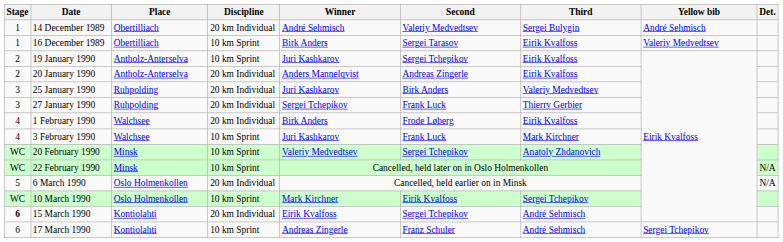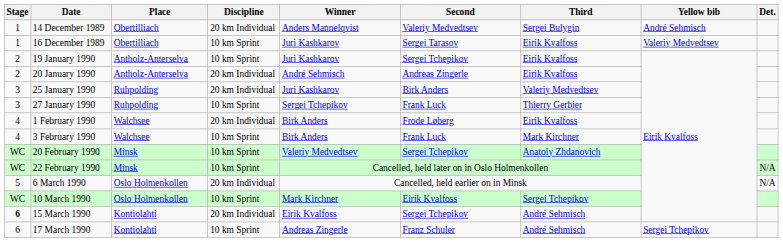 <table class="wikitable" style="font-size:95%;">
 <tr>
 <th width="10">Stage</th>
 <th width="125">Date</th>
 <th width="150">Place</th>
 <th width="110">Discipline</th>
 <th width="190">Winner</th>
 <th width="190">Second</th>
 <th width="190">Third</th>
 <th width="183">Yellow bib <br> </th>
 <th width="8">Det.</th>
 </tr>
 <tr>
 <td align=center>1</td>
 <td>14 December 1989</td>
 <td> <a href='#'>Obertilliach</a></td>
 <td>20 km Individual</td>
-<td> <a href='#'>André Sehmisch</a></td>
+<td> <a href='#'>Anders Mannelqvist</a></td>
 <td> <a href='#'>Valeriy Medvedtsev</a></td>
 <td> <a href='#'>Sergei Bulygin</a></td>
 <td> <a href='#'>André Sehmisch</a></td>
 <td></td>
 </tr>
 <tr>
 <td align=center>1</td>
 <td>16 December 1989</td>
 <td> <a href='#'>Obertilliach</a></td>
 <td>10 km Sprint</td>
-<td> <a href='#'>Birk Anders</a></td>
+<td> <a href='#'>Juri Kashkarov</a></td>
 <td> <a href='#'>Sergei Tarasov</a></td>
 <td> <a href='#'>Eirik Kvalfoss</a></td>
 <td> <a href='#'>Valeriy Medvedtsev</a></td>
 <td></td>
 </tr>
 <tr>
 <td align=center>2</td>
 <td>19 January 1990</td>
 <td> <a href='#'>Antholz-Anterselva</a></td>
 <td>10 km Sprint</td>
 <td> <a href='#'>Juri Kashkarov</a></td>
 <td> <a href='#'>Sergei Tchepikov</a></td>
 <td> <a href='#'>Eirik Kvalfoss</a></td>
 <td rowspan="11"> <a href='#'>Eirik Kvalfoss</a></td>
 <td></td>
 </tr>
 <tr>
 <td align=center>2</td>
 <td>20 January 1990</td>
 <td> <a href='#'>Antholz-Anterselva</a></td>
 <td>20 km Individual</td>
-<td> <a href='#'>Anders Mannelqvist</a></td>
+<td> <a href='#'>André Sehmisch</a></td>
 <td> <a href='#'>Andreas Zingerle</a></td>
 <td> <a href='#'>Eirik Kvalfoss</a></td>
 <td></td>
 </tr>
 <tr>
 <td align=center>3</td>
 <td>25 January 1990</td>
 <td> <a href='#'>Ruhpolding</a></td>
 <td>20 km Individual</td>
 <td> <a href='#'>Juri Kashkarov</a></td>
 <td> <a href='#'>Birk Anders</a></td>
 <td> <a href='#'>Valeriy Medvedtsev</a></td>
 <td></td>
 </tr>
 <tr>
 <td align=center>3</td>
 <td>27 January 1990</td>
 <td> <a href='#'>Ruhpolding</a></td>
-<td>20 km Individual</td>
+<td>10 km Sprint</td>
 <td> <a href='#'>Sergei Tchepikov</a></td>
 <td> <a href='#'>Frank Luck</a></td>
 <td> <a href='#'>Thierry Gerbier</a></td>
 <td></td>
 </tr>
 <tr>
 <td align=center>4</td>
 <td>1 February 1990</td>
 <td> <a href='#'>Walchsee</a></td>
 <td>20 km Individual</td>
 <td> <a href='#'>Birk Anders</a></td>
 <td> <a href='#'>Frode Løberg</a></td>
 <td> <a href='#'>Eirik Kvalfoss</a></td>
 <td></td>
 </tr>
 <tr>
 <td align=center>4</td>
 <td>3 February 1990</td>
 <td> <a href='#'>Walchsee</a></td>
 <td>10 km Sprint</td>
-<td> <a href='#'>Juri Kashkarov</a></td>
+<td> <a href='#'>Birk Anders</a></td>
 <td> <a href='#'>Frank Luck</a></td>
 <td> <a href='#'>Mark Kirchner</a></td>
 <td></td>
 </tr>
 <tr style="background:#CCFFCC">
 <td align=center>WC</td>
 <td>20 February 1990</td>
 <td> <a href='#'>Minsk</a></td>
 <td>10 km Sprint</td>
 <td> <a href='#'>Valeriy Medvedtsev</a></td>
 <td> <a href='#'>Sergei Tchepikov</a></td>
 <td> <a href='#'>Anatoly Zhdanovich</a></td>
 <td></td>
 </tr>
 <tr style="background:#CCFFCC">
 <td align=center>WC</td>
 <td>22 February 1990</td>
 <td> <a href='#'>Minsk</a></td>
 <td>10 km Sprint</td>
 <td colspan="3" align=center>Cancelled, held later on in Oslo Holmenkollen</td>
 <td align=center>N/A</td>
 </tr>
 <tr>
 <td align=center>5</td>
 <td>6 March 1990</td>
 <td> <a href='#'>Oslo Holmenkollen</a></td>
 <td>20 km Individual</td>
 <td colspan="3" align=center>Cancelled, held earlier on in Minsk</td>
 <td align=center>N/A</td>
 </tr>
 <tr style="background:#CCFFCC">
 <td align=center>WC</td>
 <td>10 March 1990</td>
 <td> <a href='#'>Oslo Holmenkollen</a></td>
 <td>10 km Sprint</td>
 <td> <a href='#'>Mark Kirchner</a></td>
 <td> <a href='#'>Eirik Kvalfoss</a></td>
 <td> <a href='#'>Sergei Tchepikov</a></td>
 <td></td>
 </tr>
 <tr>
 <td align=center><strong>6</strong></td>
 <td>15 March 1990</td>
 <td> <a href='#'>Kontiolahti</a></td>
 <td>20 km Individual</td>
 <td> <a href='#'>Eirik Kvalfoss</a></td>
 <td> <a href='#'>Sergei Tchepikov</a></td>
 <td> <a href='#'>André Sehmisch</a></td>
 <td></td>
 </tr>
 <tr>
 <td align=center>6</td>
 <td>17 March 1990</td>
 <td> <a href='#'>Kontiolahti</a></td>
 <td>10 km Sprint</td>
 <td> <a href='#'>Andreas Zingerle</a></td>
 <td> <a href='#'>Franz Schuler</a></td>
 <td> <a href='#'>André Sehmisch</a></td>
 <td> <a href='#'>Sergei Tchepikov</a></td>
 <td></td>
 </tr>
 </table>
